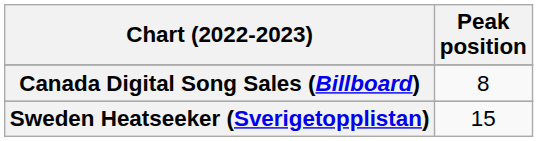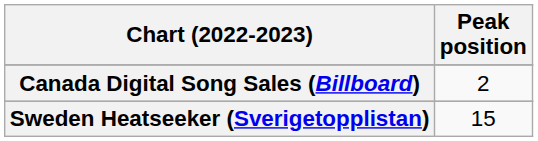 <table class="wikitable sortable plainrowheaders" style="text-align:center;">
 <tr>
 <th scope="col">Chart (2022-2023)</th>
 <th scope="col">Peak<br>position</th>
 </tr>
 <tr>
 </tr>
 <tr>
 <th scope="row">Canada Digital Song Sales (<em><a href='#'>Billboard</a></em>)</th>
-<td>8</td>
+<td>2</td>
 </tr>
 <tr>
 </tr>
 <tr>
 </tr>
 <tr>
 <th scope="row">Sweden Heatseeker (<a href='#'>Sverigetopplistan</a>)</th>
 <td>15</td>
 </tr>
 </table>
